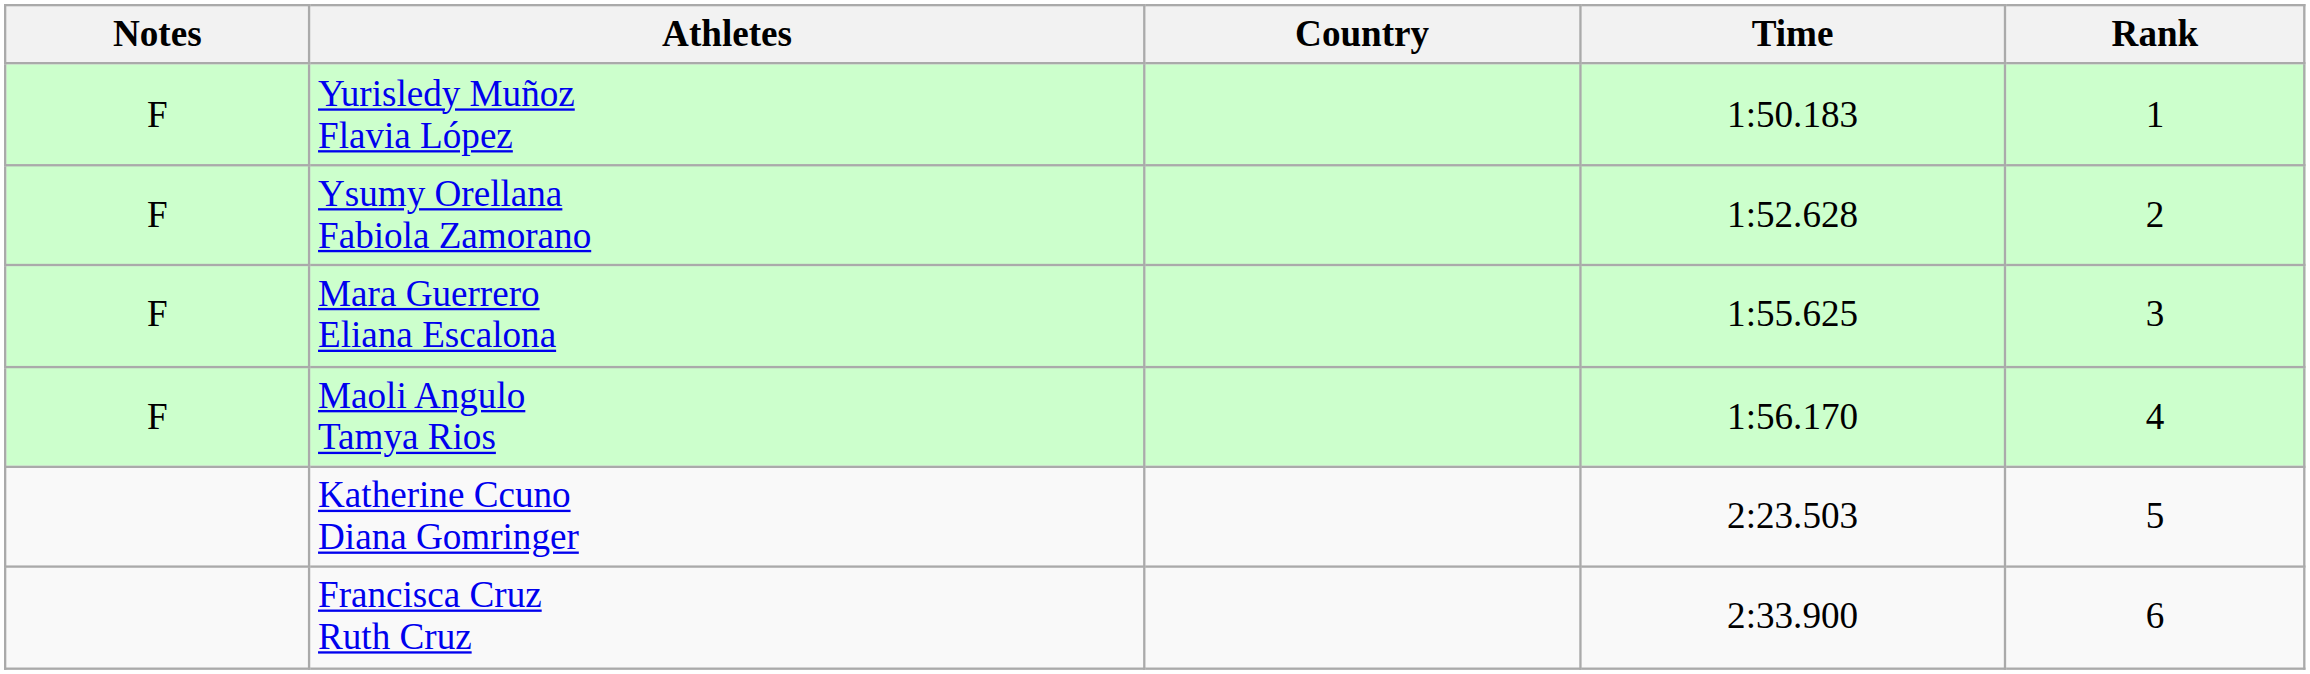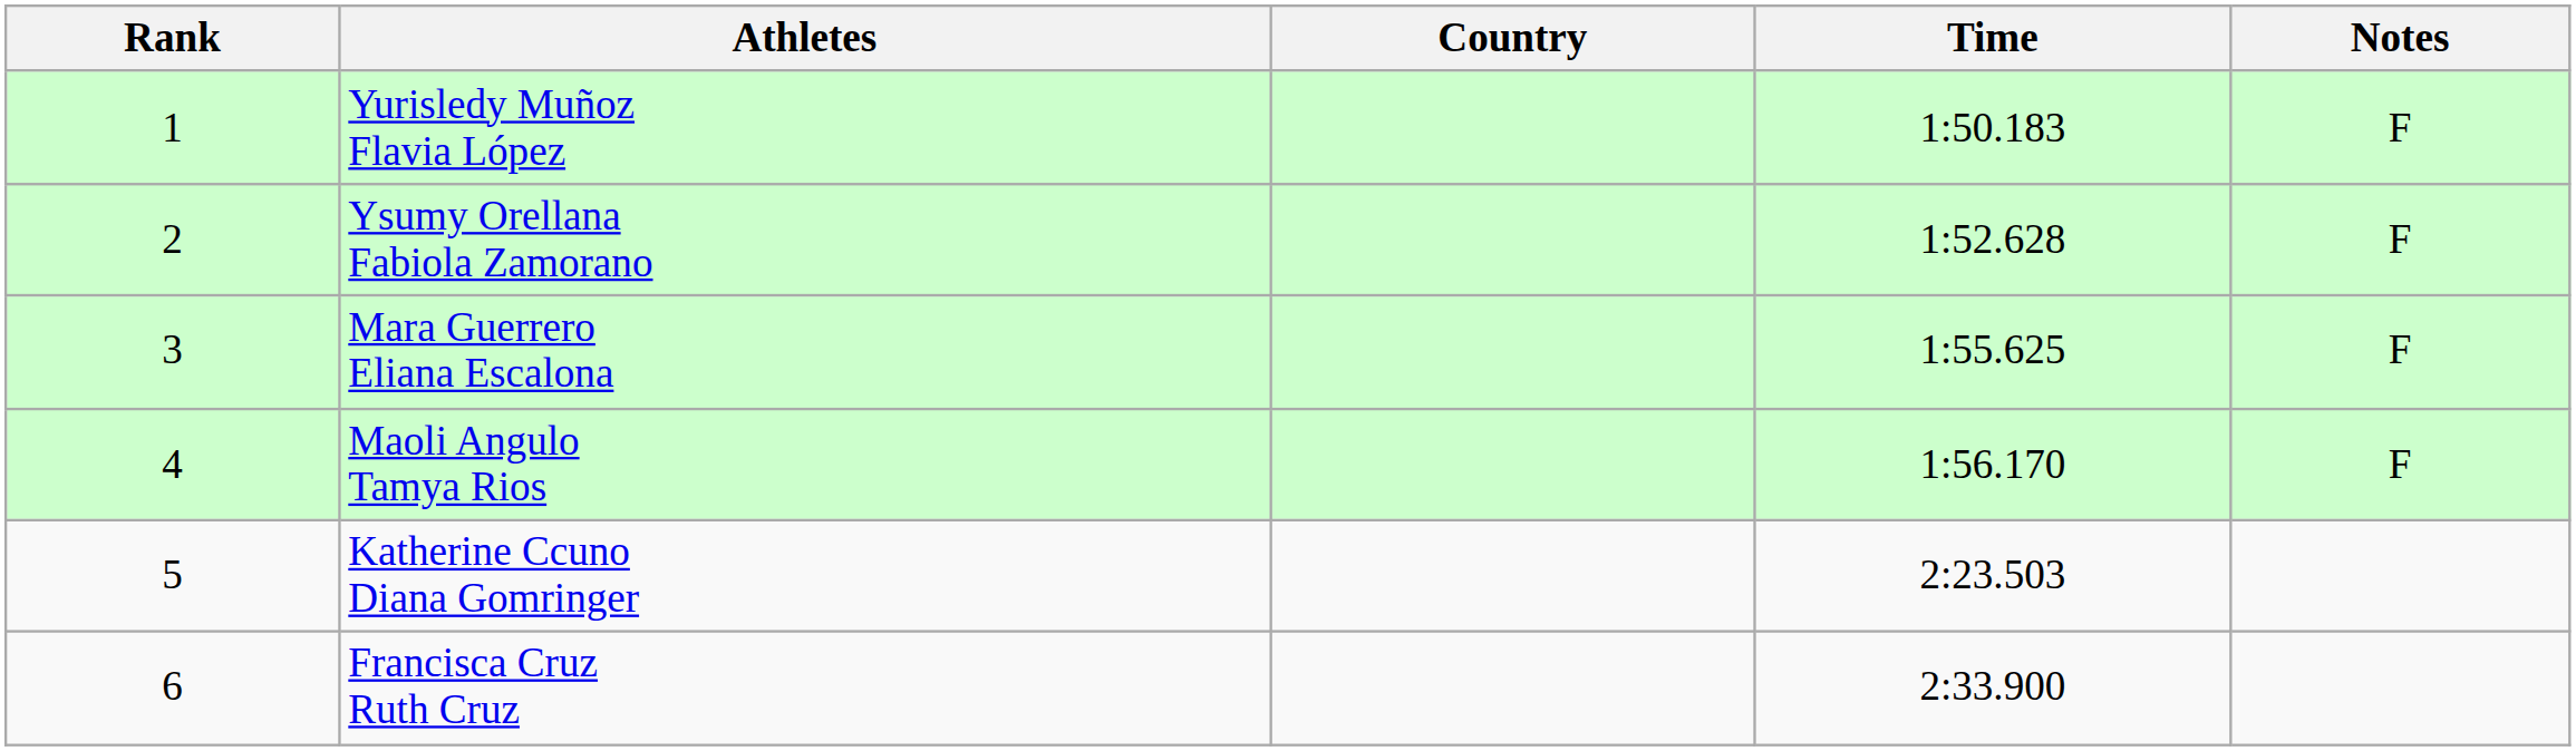 <table class="wikitable" width=50% style="text-align:center">
 <tr>
-<th>Notes</th>
+<th>Rank</th>
 <th>Athletes</th>
 <th>Country</th>
 <th>Time</th>
-<th>Rank</th>
+<th>Notes</th>
 </tr>
 <tr bgcolor=#ccffcc>
-<td>F</td>
+<td>1</td>
 <td align=left><a href='#'>Yurisledy Muñoz</a><br><a href='#'>Flavia López</a></td>
 <td align=left></td>
 <td>1:50.183</td>
-<td>1</td>
+<td>F</td>
 </tr>
 <tr bgcolor=#ccffcc>
-<td>F</td>
+<td>2</td>
 <td align=left><a href='#'>Ysumy Orellana</a><br><a href='#'>Fabiola Zamorano</a></td>
 <td align=left></td>
 <td>1:52.628</td>
-<td>2</td>
+<td>F</td>
 </tr>
 <tr bgcolor=#ccffcc>
-<td>F</td>
+<td>3</td>
 <td align=left><a href='#'>Mara Guerrero</a><br><a href='#'>Eliana Escalona</a></td>
 <td align=left></td>
 <td>1:55.625</td>
-<td>3</td>
+<td>F</td>
 </tr>
 <tr bgcolor=#ccffcc>
-<td>F</td>
+<td>4</td>
 <td align=left><a href='#'>Maoli Angulo</a><br><a href='#'>Tamya Rios</a></td>
 <td align=left></td>
 <td>1:56.170</td>
-<td>4</td>
+<td>F</td>
 </tr>
 <tr>
-<td></td>
+<td>5</td>
 <td align=left><a href='#'>Katherine Ccuno</a><br><a href='#'>Diana Gomringer</a></td>
 <td align=left></td>
 <td>2:23.503</td>
-<td>5</td>
+<td></td>
 </tr>
 <tr>
-<td></td>
+<td>6</td>
 <td align=left><a href='#'>Francisca Cruz</a><br><a href='#'>Ruth Cruz</a></td>
 <td align=left></td>
 <td>2:33.900</td>
-<td>6</td>
+<td></td>
 </tr>
 </table>
